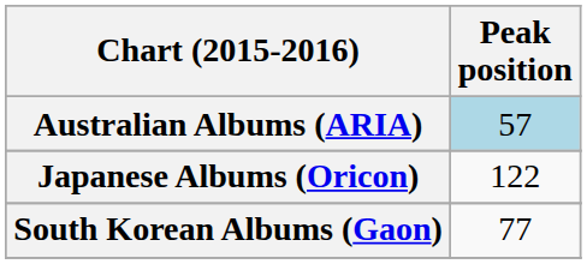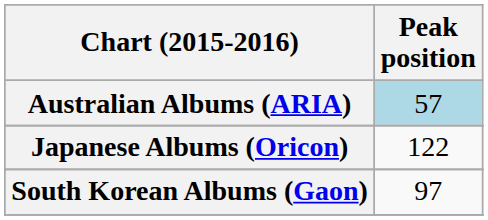 <table class="wikitable sortable plainrowheaders" style="text-align:center">
 <tr>
 <th scope="col">Chart (2015-2016)</th>
 <th scope="col">Peak<br>position</th>
 </tr>
 <tr>
 <th scope="row">Australian Albums (<a href='#'>ARIA</a>)</th>
 <td style="background: lightblue;">57</td>
 </tr>
 <tr>
 </tr>
 <tr>
 </tr>
 <tr>
 </tr>
 <tr>
 </tr>
 <tr>
 </tr>
 <tr>
 </tr>
 <tr>
 </tr>
 <tr>
 </tr>
 <tr>
 </tr>
 <tr>
 </tr>
 <tr>
 <th scope="row">Japanese Albums (<a href='#'>Oricon</a>)</th>
 <td>122</td>
 </tr>
 <tr>
 </tr>
 <tr>
 </tr>
 <tr>
 <th scope="row">South Korean Albums (<a href='#'>Gaon</a>)</th>
-<td>77</td>
+<td>97</td>
 </tr>
 <tr>
 </tr>
 <tr>
 </tr>
 <tr>
 </tr>
 <tr>
 </tr>
 </table>
